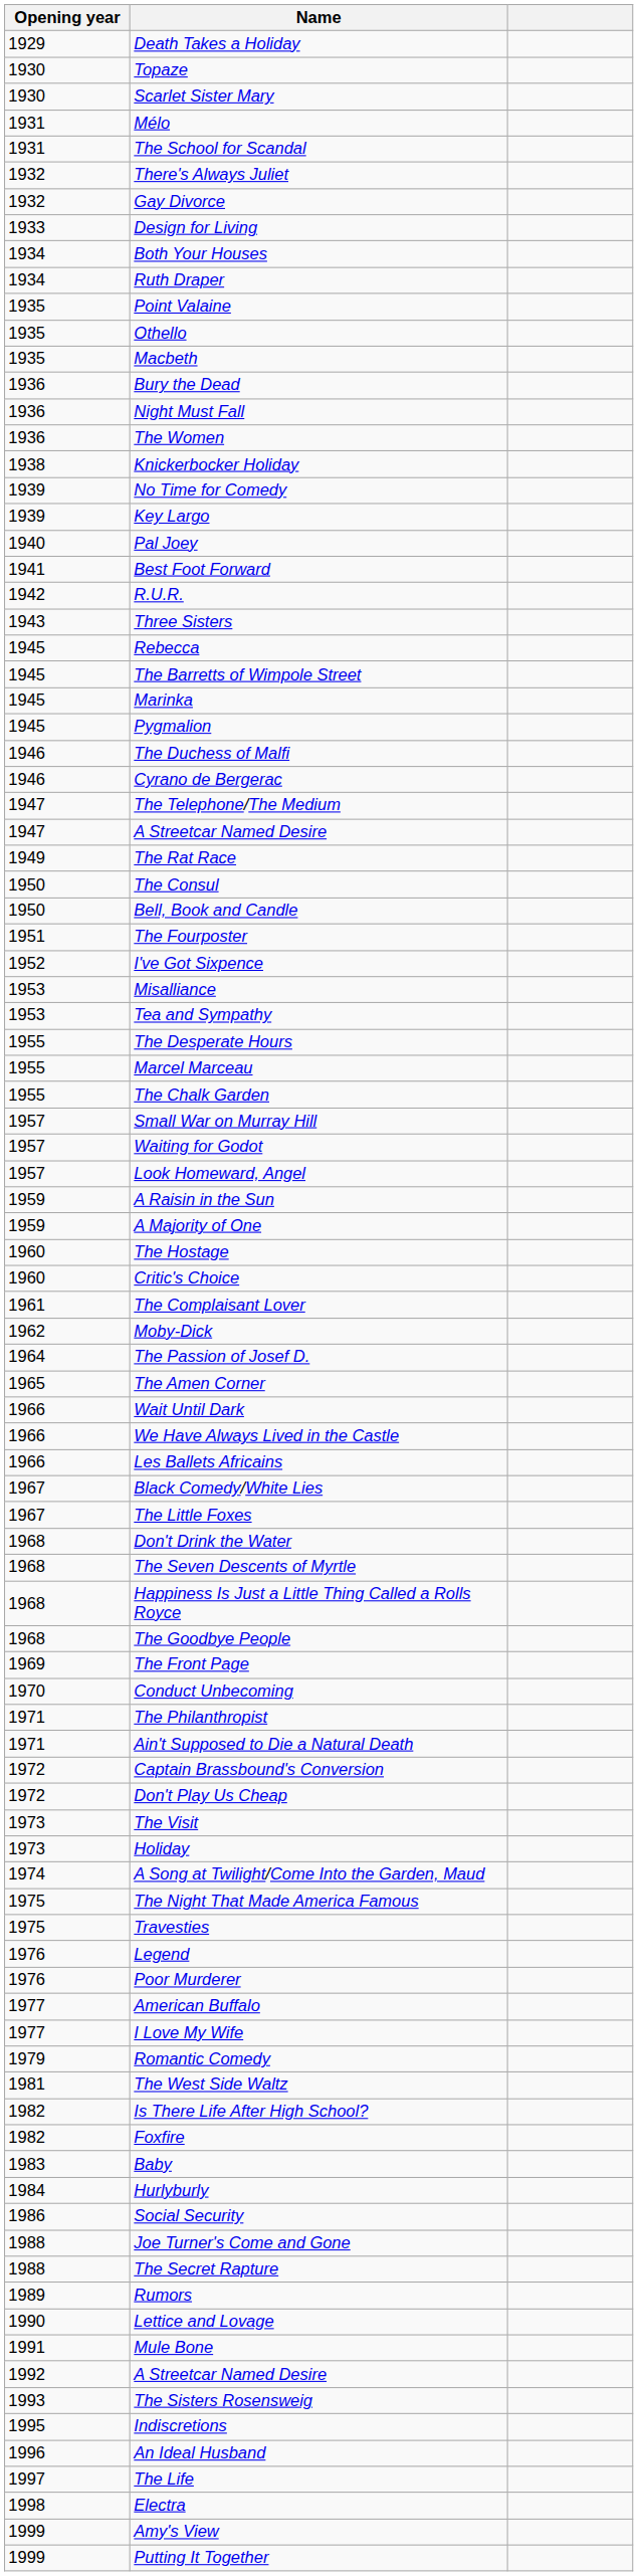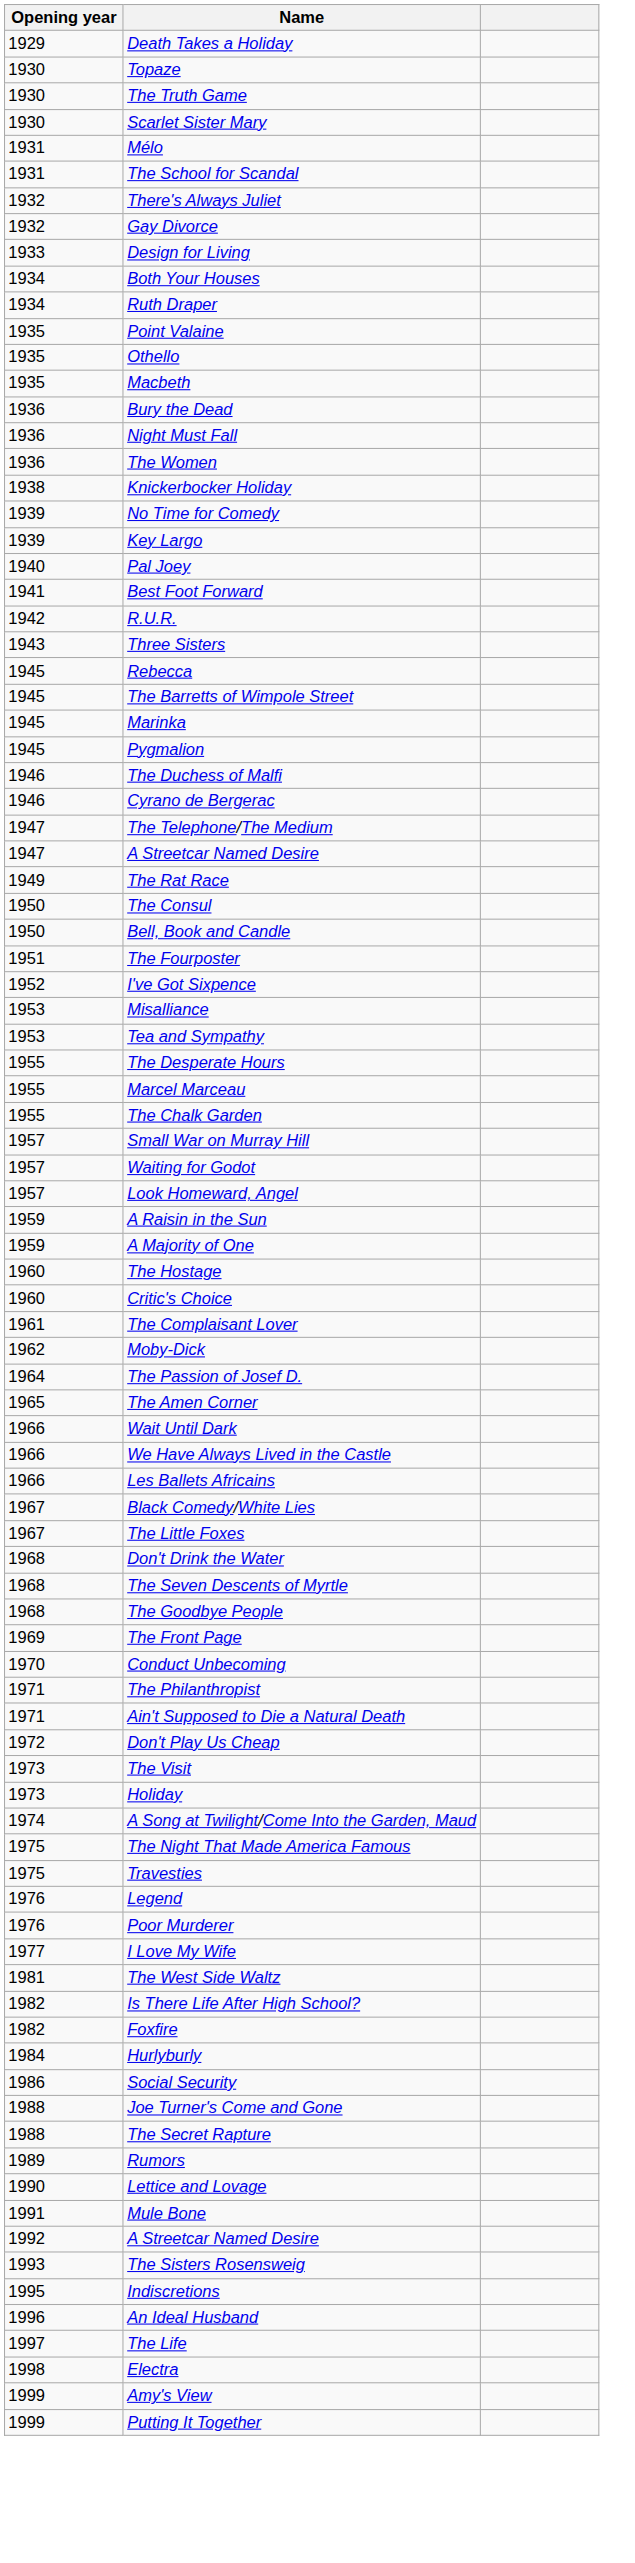 <table class="wikitable sortable collapsible">
 <tr>
 <th width=20% scope="col">Opening year</th>
 <th width=60% scope="col">Name</th>
 <th width=20% scope="col" class="unsortable"></th>
 </tr>
 <tr>
 <td>1929</td>
 <td><em><a href='#'>Death Takes a Holiday</a></em></td>
 <td></td>
 </tr>
 <tr>
 <td>1930</td>
 <td><em><a href='#'>Topaze</a></em></td>
+<td></td>
+</tr>
+<tr>
+<td>1930</td>
+<td><em><a href='#'>The Truth Game</a></em></td>
 <td></td>
 </tr>
 <tr>
 <td>1930</td>
 <td><em><a href='#'>Scarlet Sister Mary</a></em></td>
 <td></td>
 </tr>
 <tr>
 <td>1931</td>
 <td><em><a href='#'>Mélo</a></em></td>
 <td></td>
 </tr>
 <tr>
 <td>1931</td>
 <td><em><a href='#'>The School for Scandal</a></em></td>
 <td></td>
 </tr>
 <tr>
 <td>1932</td>
 <td><em><a href='#'>There's Always Juliet</a></em></td>
 <td></td>
 </tr>
 <tr>
 <td>1932</td>
 <td><em><a href='#'>Gay Divorce</a></em></td>
 <td></td>
 </tr>
 <tr>
 <td>1933</td>
 <td><em><a href='#'>Design for Living</a></em></td>
 <td></td>
 </tr>
 <tr>
 <td>1934</td>
 <td><em><a href='#'>Both Your Houses</a></em></td>
 <td></td>
 </tr>
 <tr>
 <td>1934</td>
 <td><em><a href='#'>Ruth Draper</a></em></td>
 <td></td>
 </tr>
 <tr>
 <td>1935</td>
 <td><em><a href='#'>Point Valaine</a></em></td>
 <td></td>
 </tr>
 <tr>
 <td>1935</td>
 <td><em><a href='#'>Othello</a></em></td>
 <td></td>
 </tr>
 <tr>
 <td>1935</td>
 <td><em><a href='#'>Macbeth</a></em></td>
 <td></td>
 </tr>
 <tr>
 <td>1936</td>
 <td><em><a href='#'>Bury the Dead</a></em></td>
 <td></td>
 </tr>
 <tr>
 <td>1936</td>
 <td><em><a href='#'>Night Must Fall</a></em></td>
 <td></td>
 </tr>
 <tr>
 <td>1936</td>
 <td><em><a href='#'>The Women</a></em></td>
 <td></td>
 </tr>
 <tr>
 <td>1938</td>
 <td><em><a href='#'>Knickerbocker Holiday</a></em></td>
 <td></td>
 </tr>
 <tr>
 <td>1939</td>
 <td><em><a href='#'>No Time for Comedy</a></em></td>
 <td></td>
 </tr>
 <tr>
 <td>1939</td>
 <td><em><a href='#'>Key Largo</a></em></td>
 <td></td>
 </tr>
 <tr>
 <td>1940</td>
 <td><em><a href='#'>Pal Joey</a></em></td>
 <td></td>
 </tr>
 <tr>
 <td>1941</td>
 <td><em><a href='#'>Best Foot Forward</a></em></td>
 <td></td>
 </tr>
 <tr>
 <td>1942</td>
 <td><em><a href='#'>R.U.R.</a></em></td>
 <td></td>
 </tr>
 <tr>
 <td>1943</td>
 <td><em><a href='#'>Three Sisters</a></em></td>
 <td></td>
 </tr>
 <tr>
 <td>1945</td>
 <td><em><a href='#'>Rebecca</a></em></td>
 <td></td>
 </tr>
 <tr>
 <td>1945</td>
 <td><em><a href='#'>The Barretts of Wimpole Street</a></em></td>
 <td></td>
 </tr>
 <tr>
 <td>1945</td>
 <td><em><a href='#'>Marinka</a></em></td>
 <td></td>
 </tr>
 <tr>
 <td>1945</td>
 <td><em><a href='#'>Pygmalion</a></em></td>
 <td></td>
 </tr>
 <tr>
 <td>1946</td>
 <td><em><a href='#'>The Duchess of Malfi</a></em></td>
 <td></td>
 </tr>
 <tr>
 <td>1946</td>
 <td><em><a href='#'>Cyrano de Bergerac</a></em></td>
 <td></td>
 </tr>
 <tr>
 <td>1947</td>
 <td><em><a href='#'>The Telephone</a>/<a href='#'>The Medium</a></em></td>
 <td></td>
 </tr>
 <tr>
 <td>1947</td>
 <td><em><a href='#'>A Streetcar Named Desire</a></em></td>
 <td></td>
 </tr>
 <tr>
 <td>1949</td>
 <td><em><a href='#'>The Rat Race</a></em></td>
 <td></td>
 </tr>
 <tr>
 <td>1950</td>
 <td><em><a href='#'>The Consul</a></em></td>
 <td></td>
 </tr>
 <tr>
 <td>1950</td>
 <td><em><a href='#'>Bell, Book and Candle</a></em></td>
 <td></td>
 </tr>
 <tr>
 <td>1951</td>
 <td><em><a href='#'>The Fourposter</a></em></td>
 <td></td>
 </tr>
 <tr>
 <td>1952</td>
 <td><em><a href='#'>I've Got Sixpence</a></em></td>
 <td></td>
 </tr>
 <tr>
 <td>1953</td>
 <td><em><a href='#'>Misalliance</a></em></td>
 <td></td>
 </tr>
 <tr>
 <td>1953</td>
 <td><em><a href='#'>Tea and Sympathy</a></em></td>
 <td></td>
 </tr>
 <tr>
 <td>1955</td>
 <td><em><a href='#'>The Desperate Hours</a></em></td>
 <td></td>
 </tr>
 <tr>
 <td>1955</td>
 <td><em><a href='#'>Marcel Marceau</a></em></td>
 <td></td>
 </tr>
 <tr>
 <td>1955</td>
 <td><em><a href='#'>The Chalk Garden</a></em></td>
 <td></td>
 </tr>
 <tr>
 <td>1957</td>
 <td><em><a href='#'>Small War on Murray Hill</a></em></td>
 <td></td>
 </tr>
 <tr>
 <td>1957</td>
 <td><em><a href='#'>Waiting for Godot</a></em></td>
 <td></td>
 </tr>
 <tr>
 <td>1957</td>
 <td><em><a href='#'>Look Homeward, Angel</a></em></td>
 <td></td>
 </tr>
 <tr>
 <td>1959</td>
 <td><em><a href='#'>A Raisin in the Sun</a></em></td>
 <td></td>
 </tr>
 <tr>
 <td>1959</td>
 <td><em><a href='#'>A Majority of One</a></em></td>
 <td></td>
 </tr>
 <tr>
 <td>1960</td>
 <td><em><a href='#'>The Hostage</a></em></td>
 <td></td>
 </tr>
 <tr>
 <td>1960</td>
 <td><em><a href='#'>Critic's Choice</a></em></td>
 <td></td>
 </tr>
 <tr>
 <td>1961</td>
 <td><em><a href='#'>The Complaisant Lover</a></em></td>
 <td></td>
 </tr>
 <tr>
 <td>1962</td>
 <td><em><a href='#'>Moby-Dick</a></em></td>
 <td></td>
 </tr>
 <tr>
 <td>1964</td>
 <td><em><a href='#'>The Passion of Josef D.</a></em></td>
 <td></td>
 </tr>
 <tr>
 <td>1965</td>
 <td><em><a href='#'>The Amen Corner</a></em></td>
 <td></td>
 </tr>
 <tr>
 <td>1966</td>
 <td><em><a href='#'>Wait Until Dark</a></em></td>
 <td></td>
 </tr>
 <tr>
 <td>1966</td>
 <td><em><a href='#'>We Have Always Lived in the Castle</a></em></td>
 <td></td>
 </tr>
 <tr>
 <td>1966</td>
 <td><em><a href='#'>Les Ballets Africains</a></em></td>
 <td></td>
 </tr>
 <tr>
 <td>1967</td>
 <td><em><a href='#'>Black Comedy</a>/<a href='#'>White Lies</a></em></td>
 <td></td>
 </tr>
 <tr>
 <td>1967</td>
 <td><em><a href='#'>The Little Foxes</a></em></td>
 <td></td>
 </tr>
 <tr>
 <td>1968</td>
 <td><em><a href='#'>Don't Drink the Water</a></em></td>
 <td></td>
 </tr>
 <tr>
 <td>1968</td>
 <td><em><a href='#'>The Seven Descents of Myrtle</a></em></td>
 <td></td>
 </tr>
 <tr>
 <td>1968</td>
-<td><em><a href='#'>Happiness Is Just a Little Thing Called a Rolls Royce</a></em></td>
-<td></td>
-</tr>
-<tr>
-<td>1968</td>
 <td><em><a href='#'>The Goodbye People</a></em></td>
 <td></td>
 </tr>
 <tr>
 <td>1969</td>
 <td><em><a href='#'>The Front Page</a></em></td>
 <td></td>
 </tr>
 <tr>
 <td>1970</td>
 <td><em><a href='#'>Conduct Unbecoming</a></em></td>
 <td></td>
 </tr>
 <tr>
 <td>1971</td>
 <td><em><a href='#'>The Philanthropist</a></em></td>
 <td></td>
 </tr>
 <tr>
 <td>1971</td>
 <td><em><a href='#'>Ain't Supposed to Die a Natural Death</a></em></td>
-<td></td>
-</tr>
-<tr>
-<td>1972</td>
-<td><em><a href='#'>Captain Brassbound's Conversion</a></em></td>
 <td></td>
 </tr>
 <tr>
 <td>1972</td>
 <td><em><a href='#'>Don't Play Us Cheap</a></em></td>
 <td></td>
 </tr>
 <tr>
 <td>1973</td>
 <td><em><a href='#'>The Visit</a></em></td>
 <td></td>
 </tr>
 <tr>
 <td>1973</td>
 <td><em><a href='#'>Holiday</a></em></td>
 <td></td>
 </tr>
 <tr>
 <td>1974</td>
 <td><em><a href='#'>A Song at Twilight</a>/<a href='#'>Come Into the Garden, Maud</a></em></td>
 <td></td>
 </tr>
 <tr>
 <td>1975</td>
 <td><em><a href='#'>The Night That Made America Famous</a></em></td>
 <td></td>
 </tr>
 <tr>
 <td>1975</td>
 <td><em><a href='#'>Travesties</a></em></td>
 <td></td>
 </tr>
 <tr>
 <td>1976</td>
 <td><em><a href='#'>Legend</a></em></td>
 <td></td>
 </tr>
 <tr>
 <td>1976</td>
 <td><em><a href='#'>Poor Murderer</a></em></td>
 <td></td>
 </tr>
 <tr>
 <td>1977</td>
-<td><em><a href='#'>American Buffalo</a></em></td>
-<td></td>
-</tr>
-<tr>
-<td>1977</td>
 <td><em><a href='#'>I Love My Wife</a></em></td>
-<td></td>
-</tr>
-<tr>
-<td>1979</td>
-<td><em><a href='#'>Romantic Comedy</a></em></td>
 <td></td>
 </tr>
 <tr>
 <td>1981</td>
 <td><em><a href='#'>The West Side Waltz</a></em></td>
 <td></td>
 </tr>
 <tr>
 <td>1982</td>
 <td><em><a href='#'>Is There Life After High School?</a></em></td>
 <td></td>
 </tr>
 <tr>
 <td>1982</td>
 <td><em><a href='#'>Foxfire</a></em></td>
-<td></td>
-</tr>
-<tr>
-<td>1983</td>
-<td><em><a href='#'>Baby</a></em></td>
 <td></td>
 </tr>
 <tr>
 <td>1984</td>
 <td><em><a href='#'>Hurlyburly</a></em></td>
 <td></td>
 </tr>
 <tr>
 <td>1986</td>
 <td><em><a href='#'>Social Security</a></em></td>
 <td></td>
 </tr>
 <tr>
 <td>1988</td>
 <td><em><a href='#'>Joe Turner's Come and Gone</a></em></td>
 <td></td>
 </tr>
 <tr>
 <td>1988</td>
 <td><em><a href='#'>The Secret Rapture</a></em></td>
 <td></td>
 </tr>
 <tr>
 <td>1989</td>
 <td><em><a href='#'>Rumors</a></em></td>
 <td></td>
 </tr>
 <tr>
 <td>1990</td>
 <td><em><a href='#'>Lettice and Lovage</a></em></td>
 <td></td>
 </tr>
 <tr>
 <td>1991</td>
 <td><em><a href='#'>Mule Bone</a></em></td>
 <td></td>
 </tr>
 <tr>
 <td>1992</td>
 <td><em><a href='#'>A Streetcar Named Desire</a></em></td>
 <td></td>
 </tr>
 <tr>
 <td>1993</td>
 <td><em><a href='#'>The Sisters Rosensweig</a></em></td>
 <td></td>
 </tr>
 <tr>
 <td>1995</td>
 <td><em><a href='#'>Indiscretions</a></em></td>
 <td></td>
 </tr>
 <tr>
 <td>1996</td>
 <td><em><a href='#'>An Ideal Husband</a></em></td>
 <td></td>
 </tr>
 <tr>
 <td>1997</td>
 <td><em><a href='#'>The Life</a></em></td>
 <td></td>
 </tr>
 <tr>
 <td>1998</td>
 <td><em><a href='#'>Electra</a></em></td>
 <td></td>
 </tr>
 <tr>
 <td>1999</td>
 <td><em><a href='#'>Amy's View</a></em></td>
 <td></td>
 </tr>
 <tr>
 <td>1999</td>
 <td><em><a href='#'>Putting It Together</a></em></td>
 <td></td>
 </tr>
 </table>
